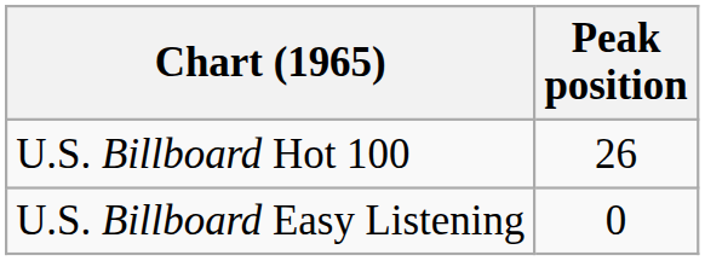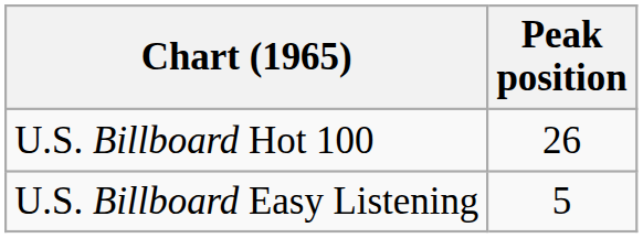 <table class="wikitable sortable">
 <tr>
 <th align="left">Chart (1965)</th>
 <th align="center">Peak<br>position</th>
 </tr>
 <tr>
 <td align="left">U.S. <em>Billboard</em> Hot 100</td>
 <td align="center">26</td>
 </tr>
 <tr>
 <td align="left">U.S. <em>Billboard</em> Easy Listening</td>
-<td align="center">0</td>
+<td align="center">5</td>
 </tr>
 </table>
